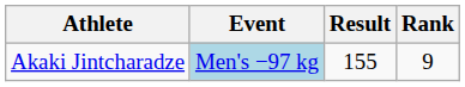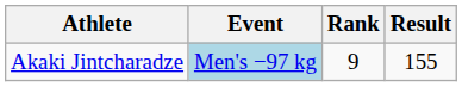 <table class="wikitable" style="font-size:90%">
 <tr>
 <th>Athlete</th>
 <th>Event</th>
+<th>Rank</th>
 <th>Result</th>
-<th>Rank</th>
 </tr>
 <tr align=center>
 <td align=left><a href='#'>Akaki Jintcharadze</a></td>
 <td align=left style="background: lightblue;"><a href='#'>Men's −97 kg</a></td>
+<td>9</td>
 <td>155</td>
-<td>9</td>
 </tr>
 </table>
